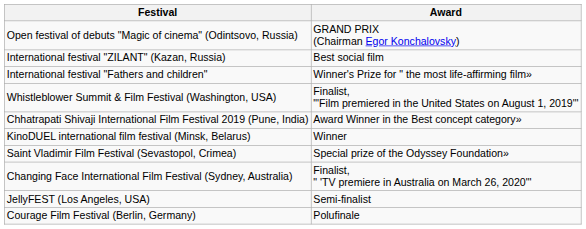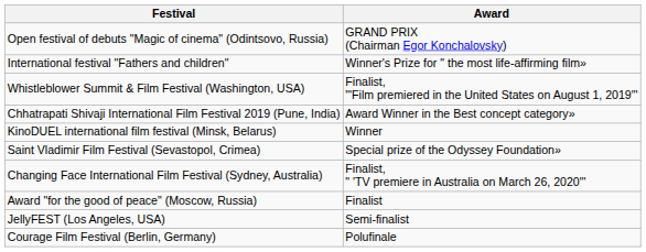 <table class="wikitable">
 <tr>
 <th>Festival</th>
 <th>Award</th>
 </tr>
 <tr>
 <td>Open festival of debuts "Magic of cinema" (Odintsovo, Russia)</td>
 <td>GRAND PRIX<br>(Chairman <a href='#'>Egor Konchalovsky</a>)</td>
-</tr>
-<tr>
-<td>International festival "ZILANT" (Kazan, Russia)</td>
-<td>Best social film</td>
 </tr>
 <tr>
 <td>International festival "Fathers and children"</td>
 <td>Winner's Prize for " the most life-affirming film»</td>
 </tr>
 <tr>
 <td>Whistleblower Summit & Film Festival (Washington, USA)</td>
 <td>Finalist, <br>"'Film premiered in the United States on August 1, 2019"'</td>
 </tr>
 <tr>
 <td>Chhatrapati Shivaji International Film Festival 2019 (Pune, India)</td>
 <td>Award Winner in the Best concept category»</td>
 </tr>
 <tr>
 <td>KinoDUEL international film festival (Minsk, Belarus)</td>
 <td>Winner</td>
 </tr>
 <tr>
 <td>Saint Vladimir Film Festival (Sevastopol, Crimea)</td>
 <td>Special prize of the Odyssey Foundation»</td>
 </tr>
 <tr>
 <td>Changing Face International Film Festival (Sydney, Australia)</td>
 <td>Finalist, <br>" 'TV premiere in Australia on March 26, 2020"'</td>
 </tr>
 <tr>
+<td>Award "for the good of peace" (Moscow, Russia)</td>
+<td>Finalist</td>
+</tr>
+<tr>
 <td>JellyFEST (Los Angeles, USA)</td>
 <td>Semi-finalist</td>
 </tr>
 <tr>
 <td>Courage Film Festival (Berlin, Germany)</td>
 <td>Polufinale</td>
 </tr>
 </table>
